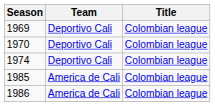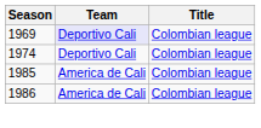 <table class="wikitable">
 <tr>
 <th>Season</th>
 <th>Team</th>
 <th>Title</th>
 </tr>
 <tr>
 <td>1969</td>
-<td><a href='#'>Deportivo Cali</a></td>
-<td><a href='#'>Colombian league</a></td>
-</tr>
-<tr>
-<td>1970</td>
-<td><a href='#'>Deportivo Cali</a></td>
+<td style="background: lavender;"><a href='#'>Deportivo Cali</a></td>
 <td><a href='#'>Colombian league</a></td>
 </tr>
 <tr>
 <td>1974</td>
 <td><a href='#'>Deportivo Cali</a></td>
 <td><a href='#'>Colombian league</a></td>
 </tr>
 <tr>
 <td>1985</td>
 <td><a href='#'>America de Cali</a></td>
 <td><a href='#'>Colombian league</a></td>
 </tr>
 <tr>
 <td>1986</td>
 <td><a href='#'>America de Cali</a></td>
 <td><a href='#'>Colombian league</a></td>
 </tr>
 </table>
